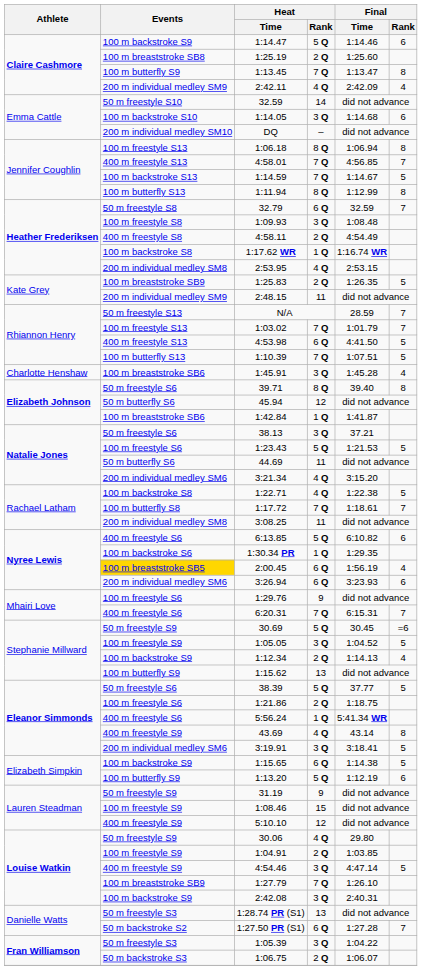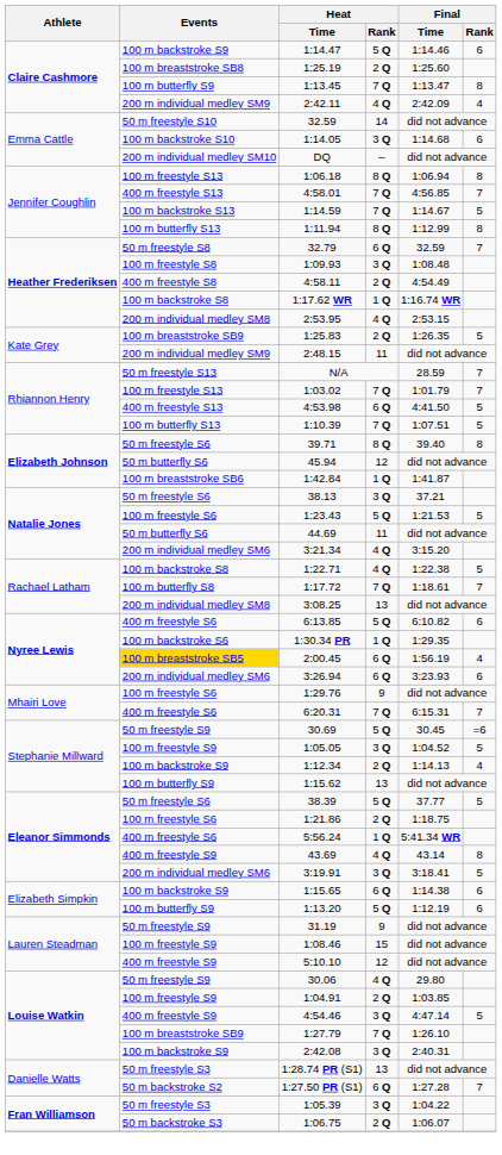 <table class=wikitable style="font-size:90%">
 <tr>
 <th rowspan="2">Athlete</th>
 <th rowspan="2">Events</th>
 <th colspan="2">Heat</th>
 <th colspan="2">Final</th>
 </tr>
 <tr>
 <th>Time</th>
 <th>Rank</th>
 <th>Time</th>
 <th>Rank</th>
 </tr>
 <tr>
 <td rowspan="4"><strong><a href='#'>Claire Cashmore</a></strong></td>
 <td><a href='#'>100 m backstroke S9</a></td>
 <td align="center">1:14.47</td>
 <td align="center">5 <strong>Q</strong></td>
 <td align="center">1:14.46</td>
 <td align="center">6</td>
 </tr>
 <tr>
 <td><a href='#'>100 m breaststroke SB8</a></td>
 <td align="center">1:25.19</td>
 <td align="center">2 <strong>Q</strong></td>
 <td align="center">1:25.60</td>
 <td align="center"></td>
 </tr>
 <tr>
 <td><a href='#'>100 m butterfly S9</a></td>
 <td align="center">1:13.45</td>
 <td align="center">7 <strong>Q</strong></td>
 <td align="center">1:13.47</td>
 <td align="center">8</td>
 </tr>
 <tr>
 <td><a href='#'>200 m individual medley SM9</a></td>
 <td align="center">2:42.11</td>
 <td align="center">4 <strong>Q</strong></td>
 <td align="center">2:42.09</td>
 <td align="center">4</td>
 </tr>
 <tr>
 <td rowspan="3"><a href='#'>Emma Cattle</a></td>
 <td><a href='#'>50 m freestyle S10</a></td>
 <td align="center">32.59</td>
 <td align="center">14</td>
 <td align="center" colspan="2">did not advance</td>
 </tr>
 <tr>
 <td><a href='#'>100 m backstroke S10</a></td>
 <td align="center">1:14.05</td>
 <td align="center">3 <strong>Q</strong></td>
 <td align="center">1:14.68</td>
 <td align="center">6</td>
 </tr>
 <tr>
 <td><a href='#'>200 m individual medley SM10</a></td>
 <td align="center">DQ</td>
 <td align="center">–</td>
 <td align="center" colspan="2">did not advance</td>
 </tr>
 <tr>
 <td rowspan="4"><a href='#'>Jennifer Coughlin</a></td>
 <td><a href='#'>100 m freestyle S13</a></td>
 <td align="center">1:06.18</td>
 <td align="center">8 <strong>Q</strong></td>
 <td align="center">1:06.94</td>
 <td align="center">8</td>
 </tr>
 <tr>
 <td><a href='#'>400 m freestyle S13</a></td>
 <td align="center">4:58.01</td>
 <td align="center">7 <strong>Q</strong></td>
 <td align="center">4:56.85</td>
 <td align="center">7</td>
 </tr>
 <tr>
 <td><a href='#'>100 m backstroke S13</a></td>
 <td align="center">1:14.59</td>
 <td align="center">7 <strong>Q</strong></td>
 <td align="center">1:14.67</td>
 <td align="center">5</td>
 </tr>
 <tr>
 <td><a href='#'>100 m butterfly S13</a></td>
 <td align="center">1:11.94</td>
 <td align="center">8 <strong>Q</strong></td>
 <td align="center">1:12.99</td>
 <td align="center">8</td>
 </tr>
 <tr>
 <td rowspan="5"><strong><a href='#'>Heather Frederiksen</a></strong></td>
 <td><a href='#'>50 m freestyle S8</a></td>
 <td align="center">32.79</td>
 <td align="center">6 <strong>Q</strong></td>
 <td align="center">32.59</td>
 <td align="center">7</td>
 </tr>
 <tr>
 <td><a href='#'>100 m freestyle S8</a></td>
 <td align="center">1:09.93</td>
 <td align="center">3 <strong>Q</strong></td>
 <td align="center">1:08.48</td>
 <td align="center"></td>
 </tr>
 <tr>
 <td><a href='#'>400 m freestyle S8</a></td>
 <td align="center">4:58.11</td>
 <td align="center">2 <strong>Q</strong></td>
 <td align="center">4:54.49</td>
 <td align="center"></td>
 </tr>
 <tr>
 <td><a href='#'>100 m backstroke S8</a></td>
 <td align="center">1:17.62 <strong><a href='#'>WR</a></strong></td>
 <td align="center">1 <strong>Q</strong></td>
 <td align="center">1:16.74 <strong><a href='#'>WR</a></strong></td>
 <td align="center"></td>
 </tr>
 <tr>
 <td><a href='#'>200 m individual medley SM8</a></td>
 <td align="center">2:53.95</td>
 <td align="center">4 <strong>Q</strong></td>
 <td align="center">2:53.15</td>
 <td align="center"></td>
 </tr>
 <tr>
 <td rowspan="2"><a href='#'>Kate Grey</a></td>
 <td><a href='#'>100 m breaststroke SB9</a></td>
 <td align="center">1:25.83</td>
 <td align="center">2 <strong>Q</strong></td>
 <td align="center">1:26.35</td>
 <td align="center">5</td>
 </tr>
 <tr>
 <td><a href='#'>200 m individual medley SM9</a></td>
 <td align="center">2:48.15</td>
 <td align="center">11</td>
 <td align="center" colspan="2">did not advance</td>
 </tr>
 <tr>
 <td rowspan="4"><a href='#'>Rhiannon Henry</a></td>
 <td><a href='#'>50 m freestyle S13</a></td>
 <td align="center" colspan="2">N/A</td>
 <td align="center">28.59</td>
 <td align="center">7</td>
 </tr>
 <tr>
 <td><a href='#'>100 m freestyle S13</a></td>
 <td align="center">1:03.02</td>
 <td align="center">7 <strong>Q</strong></td>
 <td align="center">1:01.79</td>
 <td align="center">7</td>
 </tr>
 <tr>
 <td><a href='#'>400 m freestyle S13</a></td>
 <td align="center">4:53.98</td>
 <td align="center">6 <strong>Q</strong></td>
 <td align="center">4:41.50</td>
 <td align="center">5</td>
 </tr>
 <tr>
 <td><a href='#'>100 m butterfly S13</a></td>
 <td align="center">1:10.39</td>
 <td align="center">7 <strong>Q</strong></td>
 <td align="center">1:07.51</td>
 <td align="center">5</td>
 </tr>
 <tr>
-<td><a href='#'>Charlotte Henshaw</a></td>
-<td><a href='#'>100 m breaststroke SB6</a></td>
-<td align="center">1:45.91</td>
-<td align="center">3 <strong>Q</strong></td>
-<td align="center">1:45.28</td>
-<td align="center">4</td>
-</tr>
-<tr>
 <td rowspan="3"><strong><a href='#'>Elizabeth Johnson</a></strong></td>
 <td><a href='#'>50 m freestyle S6</a></td>
 <td align="center">39.71</td>
 <td align="center">8 <strong>Q</strong></td>
 <td align="center">39.40</td>
 <td align="center">8</td>
 </tr>
 <tr>
 <td><a href='#'>50 m butterfly S6</a></td>
 <td align="center">45.94</td>
 <td align="center">12</td>
 <td align="center" colspan="2">did not advance</td>
 </tr>
 <tr>
 <td><a href='#'>100 m breaststroke SB6</a></td>
 <td align="center">1:42.84</td>
 <td align="center">1 <strong>Q</strong></td>
 <td align="center">1:41.87</td>
 <td align="center"></td>
 </tr>
 <tr>
 <td rowspan="4"><strong><a href='#'>Natalie Jones</a></strong></td>
 <td><a href='#'>50 m freestyle S6</a></td>
 <td align="center">38.13</td>
 <td align="center">3 <strong>Q</strong></td>
 <td align="center">37.21</td>
 <td align="center"></td>
 </tr>
 <tr>
 <td><a href='#'>100 m freestyle S6</a></td>
 <td align="center">1:23.43</td>
 <td align="center">5 <strong>Q</strong></td>
 <td align="center">1:21.53</td>
 <td align="center">5</td>
 </tr>
 <tr>
 <td><a href='#'>50 m butterfly S6</a></td>
 <td align="center">44.69</td>
 <td align="center">11</td>
 <td align="center" colspan="2">did not advance</td>
 </tr>
 <tr>
 <td><a href='#'>200 m individual medley SM6</a></td>
 <td align="center">3:21.34</td>
 <td align="center">4 <strong>Q</strong></td>
 <td align="center">3:15.20</td>
 <td align="center"></td>
 </tr>
 <tr>
 <td rowspan="3"><a href='#'>Rachael Latham</a></td>
 <td><a href='#'>100 m backstroke S8</a></td>
 <td align="center">1:22.71</td>
 <td align="center">4 <strong>Q</strong></td>
 <td align="center">1:22.38</td>
 <td align="center">5</td>
 </tr>
 <tr>
 <td><a href='#'>100 m butterfly S8</a></td>
 <td align="center">1:17.72</td>
 <td align="center">7 <strong>Q</strong></td>
 <td align="center">1:18.61</td>
 <td align="center">7</td>
 </tr>
 <tr>
 <td><a href='#'>200 m individual medley SM8</a></td>
 <td align="center">3:08.25</td>
-<td align="center">11</td>
+<td align="center">13</td>
 <td align="center" colspan="2">did not advance</td>
 </tr>
 <tr>
 <td rowspan="4"><strong><a href='#'>Nyree Lewis</a></strong></td>
 <td><a href='#'>400 m freestyle S6</a></td>
 <td align="center">6:13.85</td>
 <td align="center">5 <strong>Q</strong></td>
 <td align="center">6:10.82</td>
 <td align="center">6</td>
 </tr>
 <tr>
 <td><a href='#'>100 m backstroke S6</a></td>
 <td align="center">1:30.34 <strong><a href='#'>PR</a></strong></td>
 <td align="center">1 <strong>Q</strong></td>
 <td align="center">1:29.35</td>
 <td align="center"></td>
 </tr>
 <tr>
 <td style="background: gold;"><a href='#'>100 m breaststroke SB5</a></td>
 <td align="center">2:00.45</td>
 <td align="center">6 <strong>Q</strong></td>
 <td align="center">1:56.19</td>
 <td align="center">4</td>
 </tr>
 <tr>
 <td><a href='#'>200 m individual medley SM6</a></td>
 <td align="center">3:26.94</td>
 <td align="center">6 <strong>Q</strong></td>
 <td align="center">3:23.93</td>
 <td align="center">6</td>
 </tr>
 <tr>
 <td rowspan="2"><a href='#'>Mhairi Love</a></td>
 <td><a href='#'>100 m freestyle S6</a></td>
 <td align="center">1:29.76</td>
 <td align="center">9</td>
 <td align="center" colspan="2">did not advance</td>
 </tr>
 <tr>
 <td><a href='#'>400 m freestyle S6</a></td>
 <td align="center">6:20.31</td>
 <td align="center">7 <strong>Q</strong></td>
 <td align="center">6:15.31</td>
 <td align="center">7</td>
 </tr>
 <tr>
 <td rowspan="4"><a href='#'>Stephanie Millward</a></td>
 <td><a href='#'>50 m freestyle S9</a></td>
 <td align="center">30.69</td>
 <td align="center">5 <strong>Q</strong></td>
 <td align="center">30.45</td>
 <td align="center">=6</td>
 </tr>
 <tr>
 <td><a href='#'>100 m freestyle S9</a></td>
 <td align="center">1:05.05</td>
 <td align="center">3 <strong>Q</strong></td>
 <td align="center">1:04.52</td>
 <td align="center">5</td>
 </tr>
 <tr>
 <td><a href='#'>100 m backstroke S9</a></td>
 <td align="center">1:12.34</td>
 <td align="center">2 <strong>Q</strong></td>
 <td align="center">1:14.13</td>
 <td align="center">4</td>
 </tr>
 <tr>
 <td><a href='#'>100 m butterfly S9</a></td>
 <td align="center">1:15.62</td>
 <td align="center">13</td>
 <td align="center" colspan="2">did not advance</td>
 </tr>
 <tr>
 <td rowspan="5"><strong><a href='#'>Eleanor Simmonds</a></strong></td>
 <td><a href='#'>50 m freestyle S6</a></td>
 <td align="center">38.39</td>
 <td align="center">5 <strong>Q</strong></td>
 <td align="center">37.77</td>
 <td align="center">5</td>
 </tr>
 <tr>
 <td><a href='#'>100 m freestyle S6</a></td>
 <td align="center">1:21.86</td>
 <td align="center">2 <strong>Q</strong></td>
 <td align="center">1:18.75</td>
 <td align="center"></td>
 </tr>
 <tr>
 <td><a href='#'>400 m freestyle S6</a></td>
 <td align="center">5:56.24</td>
 <td align="center">1 <strong>Q</strong></td>
 <td align="center">5:41.34 <strong><a href='#'>WR</a></strong></td>
 <td align="center"></td>
 </tr>
 <tr>
 <td><a href='#'>400 m freestyle S9</a></td>
 <td align="center">43.69</td>
 <td align="center">4 <strong>Q</strong></td>
 <td align="center">43.14</td>
 <td align="center">8</td>
 </tr>
 <tr>
 <td><a href='#'>200 m individual medley SM6</a></td>
 <td align="center">3:19.91</td>
 <td align="center">3 <strong>Q</strong></td>
 <td align="center">3:18.41</td>
 <td align="center">5</td>
 </tr>
 <tr>
 <td rowspan="2"><a href='#'>Elizabeth Simpkin</a></td>
 <td><a href='#'>100 m backstroke S9</a></td>
 <td align="center">1:15.65</td>
 <td align="center">6 <strong>Q</strong></td>
 <td align="center">1:14.38</td>
-<td align="center">5</td>
+<td align="center">6</td>
 </tr>
 <tr>
 <td><a href='#'>100 m butterfly S9</a></td>
 <td align="center">1:13.20</td>
 <td align="center">5 <strong>Q</strong></td>
 <td align="center">1:12.19</td>
 <td align="center">6</td>
 </tr>
 <tr>
 <td rowspan="3"><a href='#'>Lauren Steadman</a></td>
 <td><a href='#'>50 m freestyle S9</a></td>
 <td align="center">31.19</td>
 <td align="center">9</td>
 <td align="center" colspan="2">did not advance</td>
 </tr>
 <tr>
 <td><a href='#'>100 m freestyle S9</a></td>
 <td align="center">1:08.46</td>
 <td align="center">15</td>
 <td align="center" colspan="2">did not advance</td>
 </tr>
 <tr>
 <td><a href='#'>400 m freestyle S9</a></td>
 <td align="center">5:10.10</td>
 <td align="center">12</td>
 <td align="center" colspan="2">did not advance</td>
 </tr>
 <tr>
 <td rowspan="5"><strong><a href='#'>Louise Watkin</a></strong></td>
 <td><a href='#'>50 m freestyle S9</a></td>
 <td align="center">30.06</td>
 <td align="center">4 <strong>Q</strong></td>
 <td align="center">29.80</td>
 <td align="center"></td>
 </tr>
 <tr>
 <td><a href='#'>100 m freestyle S9</a></td>
 <td align="center">1:04.91</td>
 <td align="center">2 <strong>Q</strong></td>
 <td align="center">1:03.85</td>
 <td align="center"></td>
 </tr>
 <tr>
 <td><a href='#'>400 m freestyle S9</a></td>
 <td align="center">4:54.46</td>
 <td align="center">3 <strong>Q</strong></td>
 <td align="center">4:47.14</td>
 <td align="center">5</td>
 </tr>
 <tr>
 <td><a href='#'>100 m breaststroke SB9</a></td>
 <td align="center">1:27.79</td>
 <td align="center">7 <strong>Q</strong></td>
 <td align="center">1:26.10</td>
 <td align="center"></td>
 </tr>
 <tr>
 <td><a href='#'>100 m backstroke S9</a></td>
 <td align="center">2:42.08</td>
 <td align="center">3 <strong>Q</strong></td>
 <td align="center">2:40.31</td>
 <td align="center"></td>
 </tr>
 <tr>
 <td rowspan="2"><a href='#'>Danielle Watts</a></td>
 <td><a href='#'>50 m freestyle S3</a></td>
 <td align="center">1:28.74 <strong><a href='#'>PR</a></strong> (S1)</td>
 <td align="center">13</td>
 <td align="center" colspan="2">did not advance</td>
 </tr>
 <tr>
 <td><a href='#'>50 m backstroke S2</a></td>
 <td align="center">1:27.50 <strong><a href='#'>PR</a></strong> (S1)</td>
 <td align="center">6 <strong>Q</strong></td>
 <td align="center">1:27.28</td>
 <td align="center">7</td>
 </tr>
 <tr>
 <td rowspan="2"><strong><a href='#'>Fran Williamson</a></strong></td>
 <td><a href='#'>50 m freestyle S3</a></td>
 <td align="center">1:05.39</td>
 <td align="center">3 <strong>Q</strong></td>
 <td align="center">1:04.22</td>
 <td align="center"></td>
 </tr>
 <tr>
 <td><a href='#'>50 m backstroke S3</a></td>
 <td align="center">1:06.75</td>
 <td align="center">2 <strong>Q</strong></td>
 <td align="center">1:06.07</td>
 <td align="center"></td>
 </tr>
 <tr>
 </tr>
 </table>
